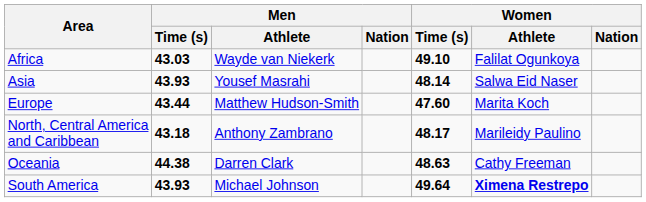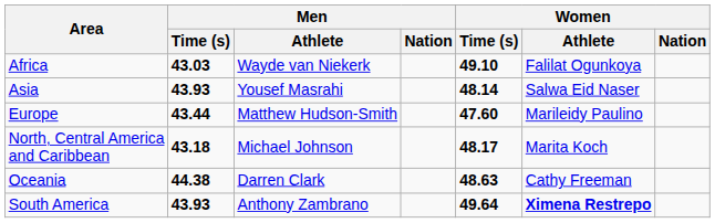 <table class="wikitable">
 <tr>
 <th rowspan="2">Area</th>
 <th colspan="3">Men</th>
 <th colspan="4">Women</th>
 </tr>
 <tr>
 <th>Time (s)</th>
 <th>Athlete</th>
 <th>Nation</th>
 <th>Time (s)</th>
 <th>Athlete</th>
 <th>Nation</th>
 </tr>
 <tr>
 <td><a href='#'>Africa</a> </td>
 <td><strong>43.03</strong> </td>
 <td><a href='#'>Wayde van Niekerk</a></td>
 <td></td>
 <td><strong>49.10</strong></td>
 <td><a href='#'>Falilat Ogunkoya</a></td>
 <td></td>
 </tr>
 <tr>
 <td><a href='#'>Asia</a> </td>
 <td><strong>43.93</strong></td>
 <td><a href='#'>Yousef Masrahi</a></td>
 <td></td>
 <td><strong>48.14</strong></td>
 <td><a href='#'>Salwa Eid Naser</a></td>
 <td></td>
 </tr>
 <tr>
 <td><a href='#'>Europe</a> </td>
 <td><strong>43.44</strong></td>
 <td><a href='#'>Matthew Hudson-Smith</a></td>
 <td></td>
 <td><strong>47.60</strong> </td>
-<td><a href='#'>Marita Koch</a></td>
+<td><a href='#'>Marileidy Paulino</a></td>
 <td></td>
 </tr>
 <tr>
 <td><a href='#'>North, Central America<br> and Caribbean</a> </td>
 <td><strong>43.18</strong></td>
-<td><a href='#'>Anthony Zambrano</a></td>
+<td><a href='#'>Michael Johnson</a></td>
 <td></td>
 <td><strong>48.17</strong></td>
-<td><a href='#'>Marileidy Paulino</a></td>
+<td><a href='#'>Marita Koch</a></td>
 <td></td>
 </tr>
 <tr>
 <td><a href='#'>Oceania</a> </td>
 <td><strong>44.38</strong></td>
 <td><a href='#'>Darren Clark</a></td>
 <td></td>
 <td><strong>48.63</strong></td>
 <td><a href='#'>Cathy Freeman</a></td>
 <td></td>
 </tr>
 <tr>
 <td><a href='#'>South America</a> </td>
 <td><strong>43.93</strong></td>
-<td><a href='#'>Michael Johnson</a></td>
+<td><a href='#'>Anthony Zambrano</a></td>
 <td></td>
 <td><strong>49.64</strong></td>
 <td><strong><a href='#'>Ximena Restrepo</a></strong></td>
 <td></td>
 </tr>
 </table>
